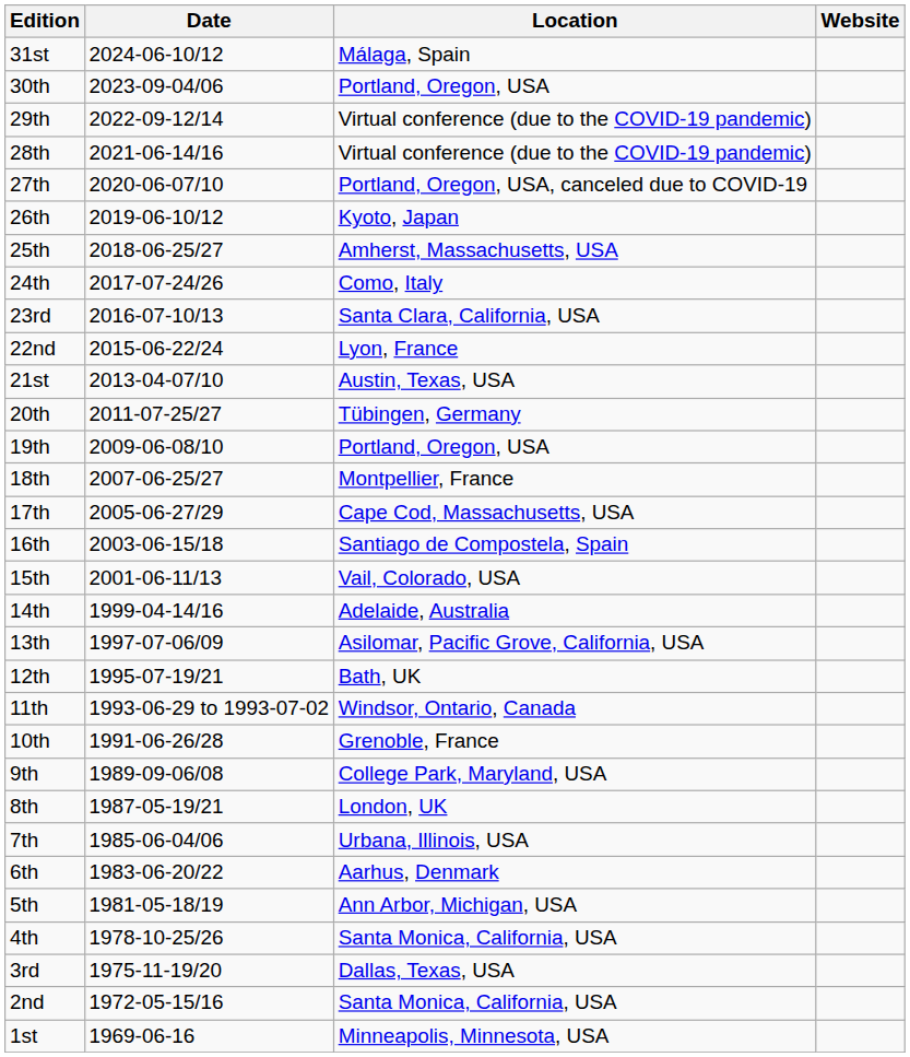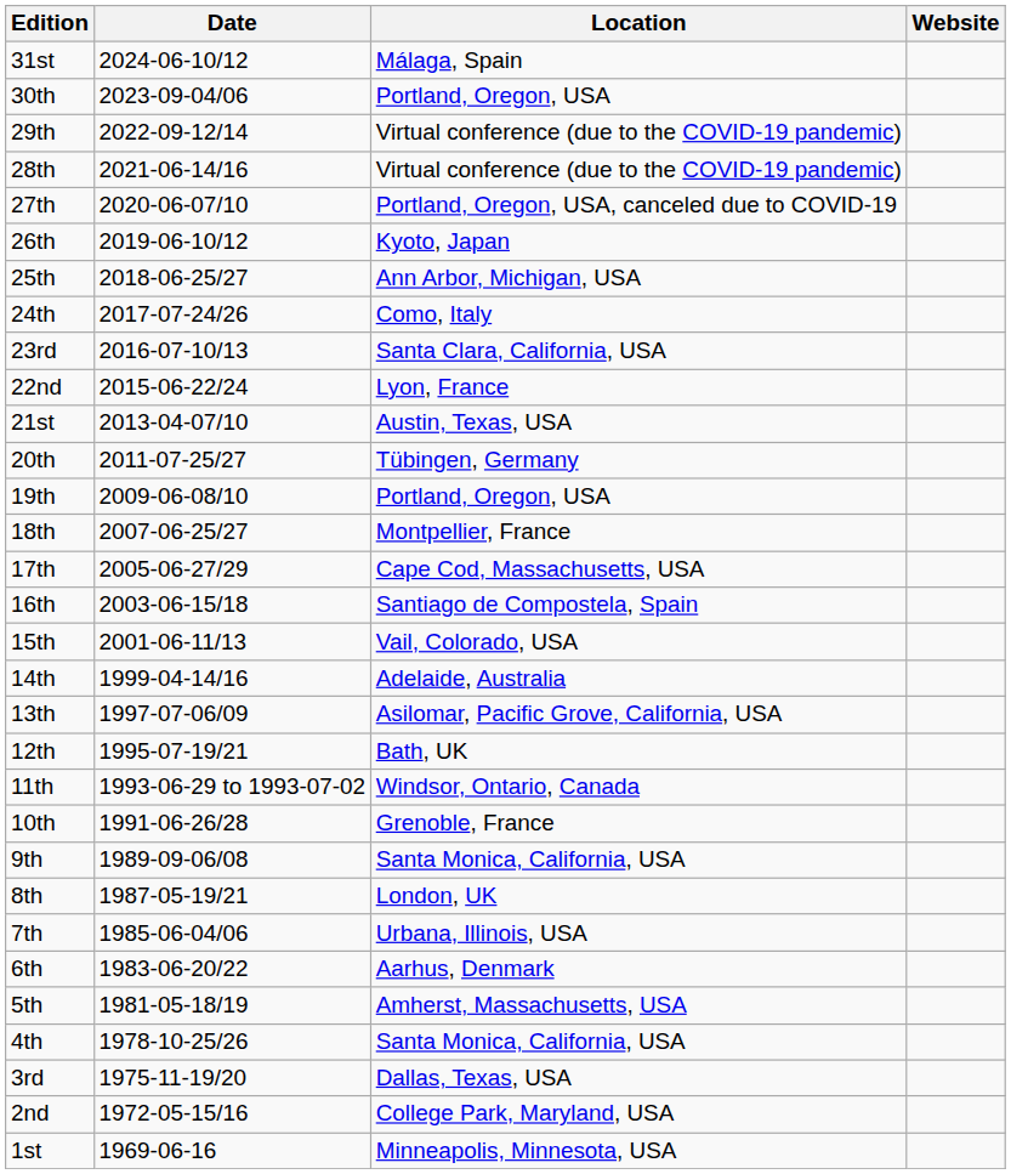 <table class="wikitable">
 <tr>
 <th>Edition</th>
 <th>Date</th>
 <th>Location</th>
 <th>Website</th>
 </tr>
 <tr>
 <td>31st</td>
 <td>2024-06-10/12</td>
 <td><a href='#'>Málaga</a>, Spain</td>
 <td></td>
 </tr>
 <tr>
 <td>30th</td>
 <td>2023-09-04/06</td>
 <td><a href='#'>Portland, Oregon</a>, USA</td>
 <td></td>
 </tr>
 <tr>
 <td>29th</td>
 <td>2022-09-12/14</td>
 <td>Virtual conference (due to the <a href='#'>COVID-19 pandemic</a>)</td>
 <td></td>
 </tr>
 <tr>
 <td>28th</td>
 <td>2021-06-14/16</td>
 <td>Virtual conference (due to the <a href='#'>COVID-19 pandemic</a>)</td>
 <td></td>
 </tr>
 <tr>
 <td>27th</td>
 <td>2020-06-07/10</td>
 <td><a href='#'>Portland, Oregon</a>, USA, canceled due to COVID-19</td>
 <td></td>
 </tr>
 <tr>
 <td>26th</td>
 <td>2019-06-10/12</td>
 <td><a href='#'>Kyoto</a>, <a href='#'>Japan</a></td>
 <td></td>
 </tr>
 <tr>
 <td>25th</td>
 <td>2018-06-25/27</td>
-<td><a href='#'>Amherst, Massachusetts</a>, <a href='#'>USA</a></td>
+<td><a href='#'>Ann Arbor, Michigan</a>, USA</td>
 <td></td>
 </tr>
 <tr>
 <td>24th</td>
 <td>2017-07-24/26</td>
 <td><a href='#'>Como</a>, <a href='#'>Italy</a></td>
 <td></td>
 </tr>
 <tr>
 <td>23rd</td>
 <td>2016-07-10/13</td>
 <td><a href='#'>Santa Clara, California</a>, USA</td>
 <td></td>
 </tr>
 <tr>
 <td>22nd</td>
 <td>2015-06-22/24</td>
 <td><a href='#'>Lyon</a>, <a href='#'>France</a></td>
 <td></td>
 </tr>
 <tr>
 <td>21st</td>
 <td>2013-04-07/10</td>
 <td><a href='#'>Austin, Texas</a>, USA</td>
 <td></td>
 </tr>
 <tr>
 <td>20th</td>
 <td>2011-07-25/27</td>
 <td><a href='#'>Tübingen</a>, <a href='#'>Germany</a></td>
 <td></td>
 </tr>
 <tr>
 <td>19th</td>
 <td>2009-06-08/10</td>
 <td><a href='#'>Portland, Oregon</a>, USA</td>
 <td></td>
 </tr>
 <tr>
 <td>18th</td>
 <td>2007-06-25/27</td>
 <td><a href='#'>Montpellier</a>, France</td>
 <td></td>
 </tr>
 <tr>
 <td>17th</td>
 <td>2005-06-27/29</td>
 <td><a href='#'>Cape Cod, Massachusetts</a>, USA</td>
 <td></td>
 </tr>
 <tr>
 <td>16th</td>
 <td>2003-06-15/18</td>
 <td><a href='#'>Santiago de Compostela</a>, <a href='#'>Spain</a></td>
 <td></td>
 </tr>
 <tr>
 <td>15th</td>
 <td>2001-06-11/13</td>
 <td><a href='#'>Vail, Colorado</a>, USA</td>
 <td></td>
 </tr>
 <tr>
 <td>14th</td>
 <td>1999-04-14/16</td>
 <td><a href='#'>Adelaide</a>, <a href='#'>Australia</a></td>
 <td></td>
 </tr>
 <tr>
 <td>13th</td>
 <td>1997-07-06/09</td>
 <td><a href='#'>Asilomar</a>, <a href='#'>Pacific Grove, California</a>, USA</td>
 <td></td>
 </tr>
 <tr>
 <td>12th</td>
 <td>1995-07-19/21</td>
 <td><a href='#'>Bath</a>, UK</td>
 <td></td>
 </tr>
 <tr>
 <td>11th</td>
 <td>1993-06-29 to 1993-07-02</td>
 <td><a href='#'>Windsor, Ontario</a>, <a href='#'>Canada</a></td>
 <td></td>
 </tr>
 <tr>
 <td>10th</td>
 <td>1991-06-26/28</td>
 <td><a href='#'>Grenoble</a>, France</td>
 <td></td>
 </tr>
 <tr>
 <td>9th</td>
 <td>1989-09-06/08</td>
-<td><a href='#'>College Park, Maryland</a>, USA</td>
+<td><a href='#'>Santa Monica, California</a>, USA</td>
 <td></td>
 </tr>
 <tr>
 <td>8th</td>
 <td>1987-05-19/21</td>
 <td><a href='#'>London</a>, <a href='#'>UK</a></td>
 <td></td>
 </tr>
 <tr>
 <td>7th</td>
 <td>1985-06-04/06</td>
 <td><a href='#'>Urbana, Illinois</a>, USA</td>
 <td></td>
 </tr>
 <tr>
 <td>6th</td>
 <td>1983-06-20/22</td>
 <td><a href='#'>Aarhus</a>, <a href='#'>Denmark</a></td>
 <td></td>
 </tr>
 <tr>
 <td>5th</td>
 <td>1981-05-18/19</td>
-<td><a href='#'>Ann Arbor, Michigan</a>, USA</td>
+<td><a href='#'>Amherst, Massachusetts</a>, <a href='#'>USA</a></td>
 <td></td>
 </tr>
 <tr>
 <td>4th</td>
 <td>1978-10-25/26</td>
 <td><a href='#'>Santa Monica, California</a>, USA</td>
 <td></td>
 </tr>
 <tr>
 <td>3rd</td>
 <td>1975-11-19/20</td>
 <td><a href='#'>Dallas, Texas</a>, USA</td>
 <td></td>
 </tr>
 <tr>
 <td>2nd</td>
 <td>1972-05-15/16</td>
-<td><a href='#'>Santa Monica, California</a>, USA</td>
+<td><a href='#'>College Park, Maryland</a>, USA</td>
 <td></td>
 </tr>
 <tr>
 <td>1st</td>
 <td>1969-06-16</td>
 <td><a href='#'>Minneapolis, Minnesota</a>, USA</td>
 <td></td>
 </tr>
 </table>
